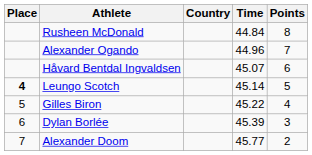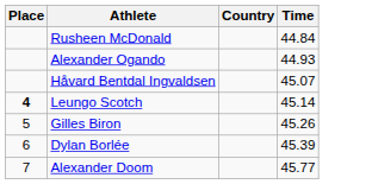 <table class="wikitable">
 <tr>
 <th>Place</th>
 <th>Athlete</th>
 <th>Country</th>
 <th>Time</th>
-<th>Points</th>
 </tr>
 <tr>
 <td align=center></td>
 <td><a href='#'>Rusheen McDonald</a></td>
 <td></td>
 <td>44.84</td>
-<td align=center>8</td>
 </tr>
 <tr>
 <td align=center></td>
 <td><a href='#'>Alexander Ogando</a></td>
 <td></td>
-<td>44.96</td>
-<td align=center>7</td>
+<td>44.93</td>
 </tr>
 <tr>
 <td align=center></td>
 <td><a href='#'>Håvard Bentdal Ingvaldsen</a></td>
 <td></td>
 <td>45.07</td>
-<td align=center>6</td>
 </tr>
 <tr>
 <td align=center><strong>4</strong></td>
 <td><a href='#'>Leungo Scotch</a></td>
 <td></td>
 <td>45.14</td>
-<td align=center>5</td>
 </tr>
 <tr>
 <td align=center>5</td>
 <td><a href='#'>Gilles Biron</a></td>
 <td></td>
-<td>45.22</td>
-<td align=center>4</td>
+<td>45.26</td>
 </tr>
 <tr>
 <td align=center>6</td>
 <td><a href='#'>Dylan Borlée</a></td>
 <td></td>
 <td>45.39</td>
-<td align=center>3</td>
 </tr>
 <tr>
 <td align=center>7</td>
 <td><a href='#'>Alexander Doom</a></td>
 <td></td>
 <td>45.77</td>
-<td align=center>2</td>
 </tr>
 </table>
